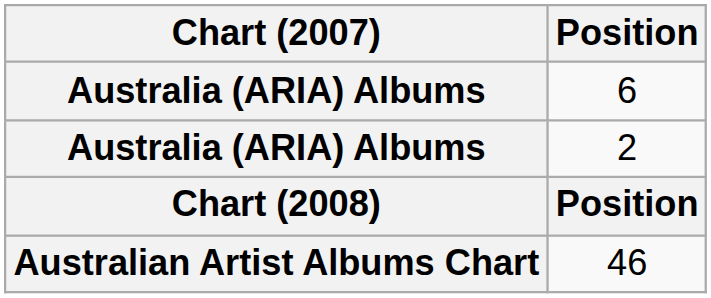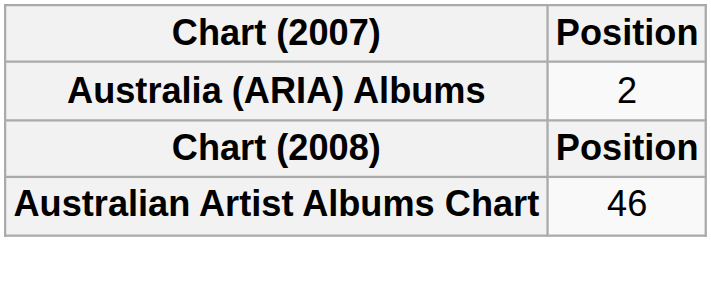 <table class="wikitable sortable plainrowheaders" style="text-align:center">
 <tr>
 <th scope="col">Chart (2007)</th>
 <th scope="col">Position</th>
-</tr>
-<tr>
-<th scope="row">Australia (ARIA) Albums </th>
-<td>6</td>
 </tr>
 <tr>
 <th scope="row">Australia (ARIA) Albums </th>
 <td>2</td>
 </tr>
 <tr>
 <th scope="col">Chart (2008)</th>
 <th scope="col">Position</th>
 </tr>
 <tr>
 <th scope="row">Australian Artist Albums Chart</th>
 <td>46</td>
 </tr>
 </table>
